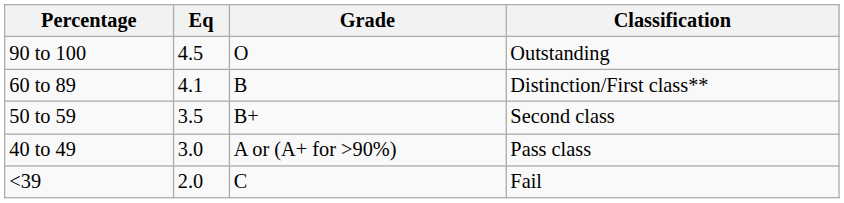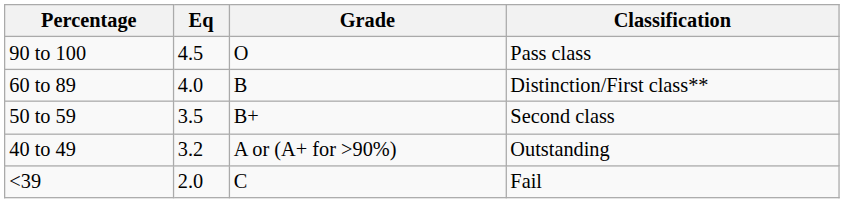 <table class="wikitable" style="width:658px;">
 <tr>
 <th>Percentage</th>
 <th>Eq</th>
 <th>Grade</th>
 <th>Classification</th>
 </tr>
 <tr>
 <td>90 to 100</td>
 <td>4.5</td>
 <td>O</td>
-<td>Outstanding</td>
+<td>Pass class</td>
 </tr>
 <tr>
 <td>60 to 89</td>
-<td>4.1</td>
+<td>4.0</td>
 <td>B</td>
 <td>Distinction/First class**</td>
 </tr>
 <tr>
 <td>50 to 59</td>
 <td>3.5</td>
 <td>B+</td>
 <td>Second class</td>
 </tr>
 <tr>
 <td>40 to 49</td>
-<td>3.0</td>
+<td>3.2</td>
 <td>A or (A+ for >90%)</td>
-<td>Pass class</td>
+<td>Outstanding</td>
 </tr>
 <tr>
 <td><39</td>
 <td>2.0</td>
 <td>C</td>
 <td>Fail</td>
 </tr>
 </table>
